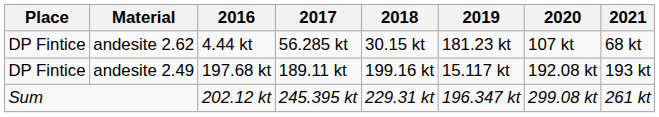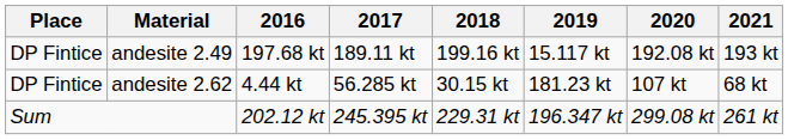 <table class="wikitable center">
 <tr>
 <th>Place</th>
 <th>Material</th>
 <th>2016</th>
 <th>2017</th>
 <th>2018</th>
 <th>2019</th>
 <th>2020</th>
 <th>2021</th>
 </tr>
 <tr>
 <td>DP Fintice</td>
+<td>andesite 2.49</td>
+<td>197.68 kt</td>
+<td>189.11 kt</td>
+<td>199.16 kt</td>
+<td>15.117 kt</td>
+<td>192.08 kt</td>
+<td>193 kt</td>
+</tr>
+<tr>
+<td>DP Fintice</td>
 <td>andesite 2.62</td>
 <td>4.44 kt</td>
 <td>56.285 kt</td>
 <td>30.15 kt</td>
 <td>181.23 kt</td>
 <td>107 kt</td>
 <td>68 kt</td>
-</tr>
-<tr>
-<td>DP Fintice</td>
-<td>andesite 2.49</td>
-<td>197.68 kt</td>
-<td>189.11 kt</td>
-<td>199.16 kt</td>
-<td>15.117 kt</td>
-<td>192.08 kt</td>
-<td>193 kt</td>
 </tr>
 <tr style="font-style:italic">
 <td colspan="2">Sum</td>
 <td>202.12 kt</td>
 <td>245.395 kt</td>
 <td>229.31 kt</td>
 <td>196.347 kt</td>
 <td>299.08 kt</td>
 <td>261 kt</td>
 </tr>
 </table>
